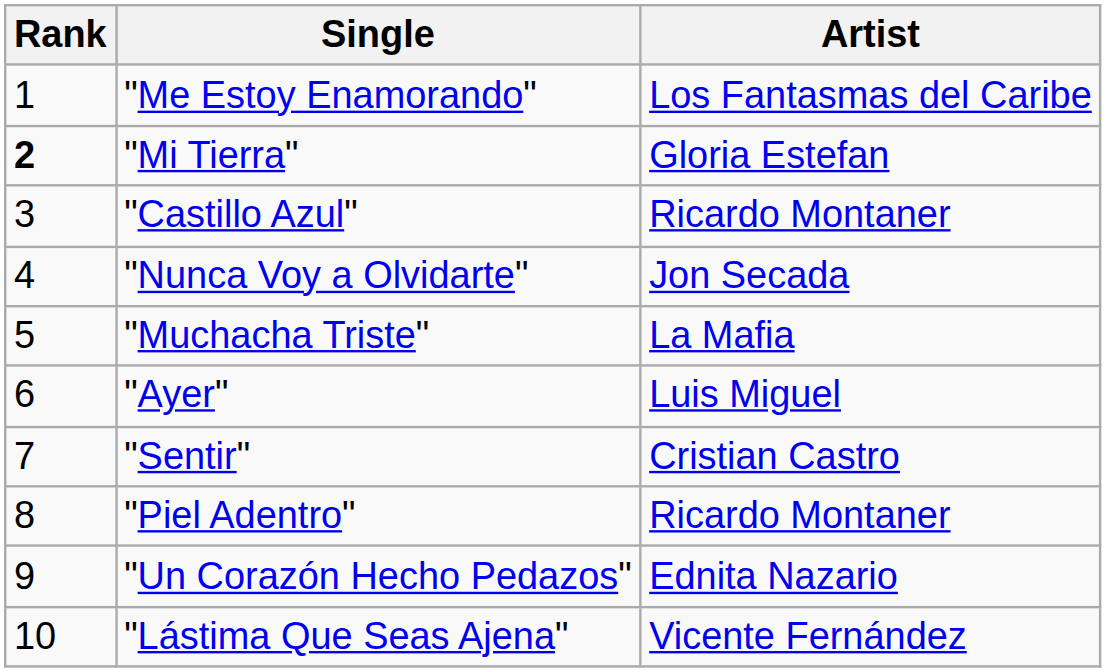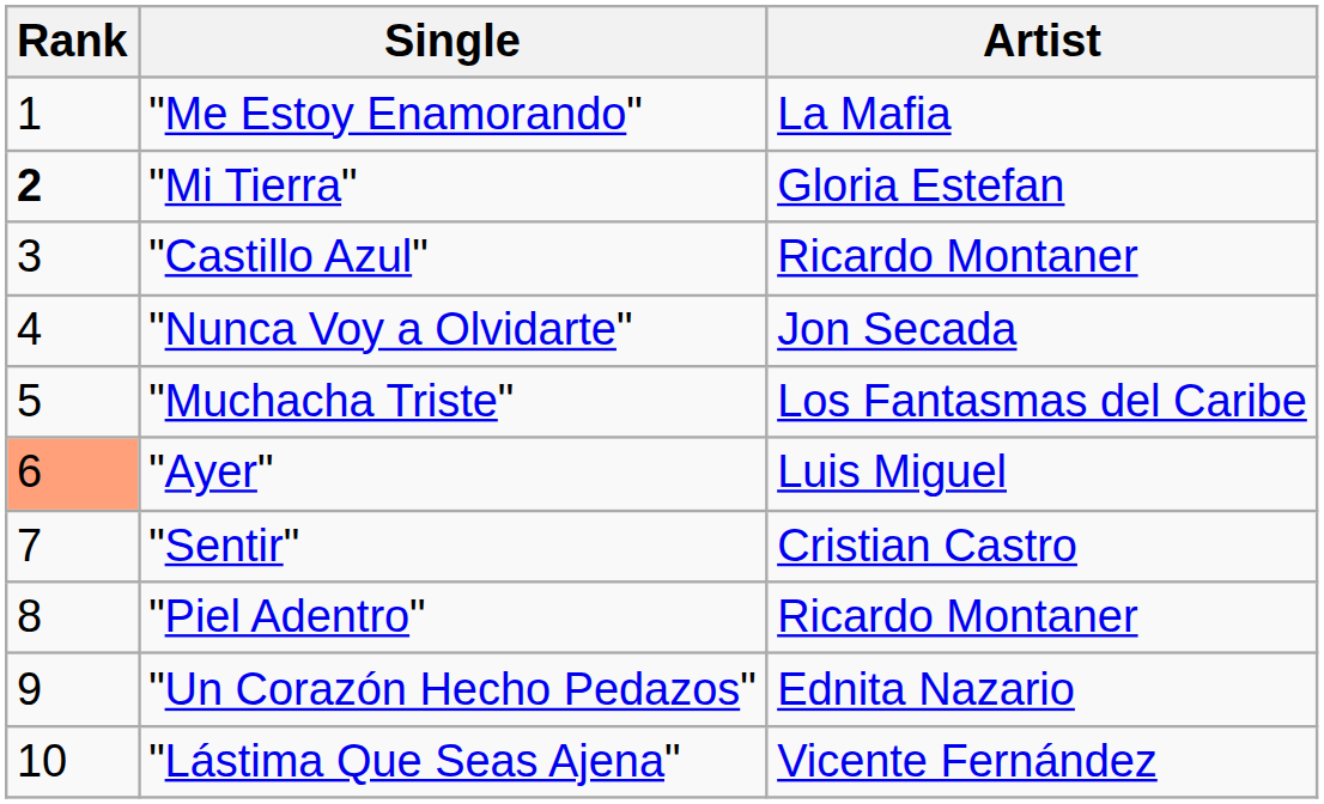 <table class="wikitable sortable">
 <tr>
 <th>Rank</th>
 <th>Single</th>
 <th>Artist</th>
 </tr>
 <tr>
 <td>1</td>
 <td>"<a href='#'>Me Estoy Enamorando</a>"</td>
-<td><a href='#'>Los Fantasmas del Caribe</a></td>
+<td><a href='#'>La Mafia</a></td>
 </tr>
 <tr>
 <td><strong>2</strong></td>
 <td>"<a href='#'>Mi Tierra</a>"</td>
 <td><a href='#'>Gloria Estefan</a></td>
 </tr>
 <tr>
 <td>3</td>
 <td>"<a href='#'>Castillo Azul</a>"</td>
 <td><a href='#'>Ricardo Montaner</a></td>
 </tr>
 <tr>
 <td>4</td>
 <td>"<a href='#'>Nunca Voy a Olvidarte</a>"</td>
 <td><a href='#'>Jon Secada</a></td>
 </tr>
 <tr>
 <td>5</td>
 <td>"<a href='#'>Muchacha Triste</a>"</td>
-<td><a href='#'>La Mafia</a></td>
+<td><a href='#'>Los Fantasmas del Caribe</a></td>
 </tr>
 <tr>
-<td>6</td>
+<td style="background: lightsalmon;">6</td>
 <td>"<a href='#'>Ayer</a>"</td>
 <td><a href='#'>Luis Miguel</a></td>
 </tr>
 <tr>
 <td>7</td>
 <td>"<a href='#'>Sentir</a>"</td>
 <td><a href='#'>Cristian Castro</a></td>
 </tr>
 <tr>
 <td>8</td>
 <td>"<a href='#'>Piel Adentro</a>"</td>
 <td><a href='#'>Ricardo Montaner</a></td>
 </tr>
 <tr>
 <td>9</td>
 <td>"<a href='#'>Un Corazón Hecho Pedazos</a>"</td>
 <td><a href='#'>Ednita Nazario</a></td>
 </tr>
 <tr>
 <td>10</td>
 <td>"<a href='#'>Lástima Que Seas Ajena</a>"</td>
 <td><a href='#'>Vicente Fernández</a></td>
 </tr>
 </table>
